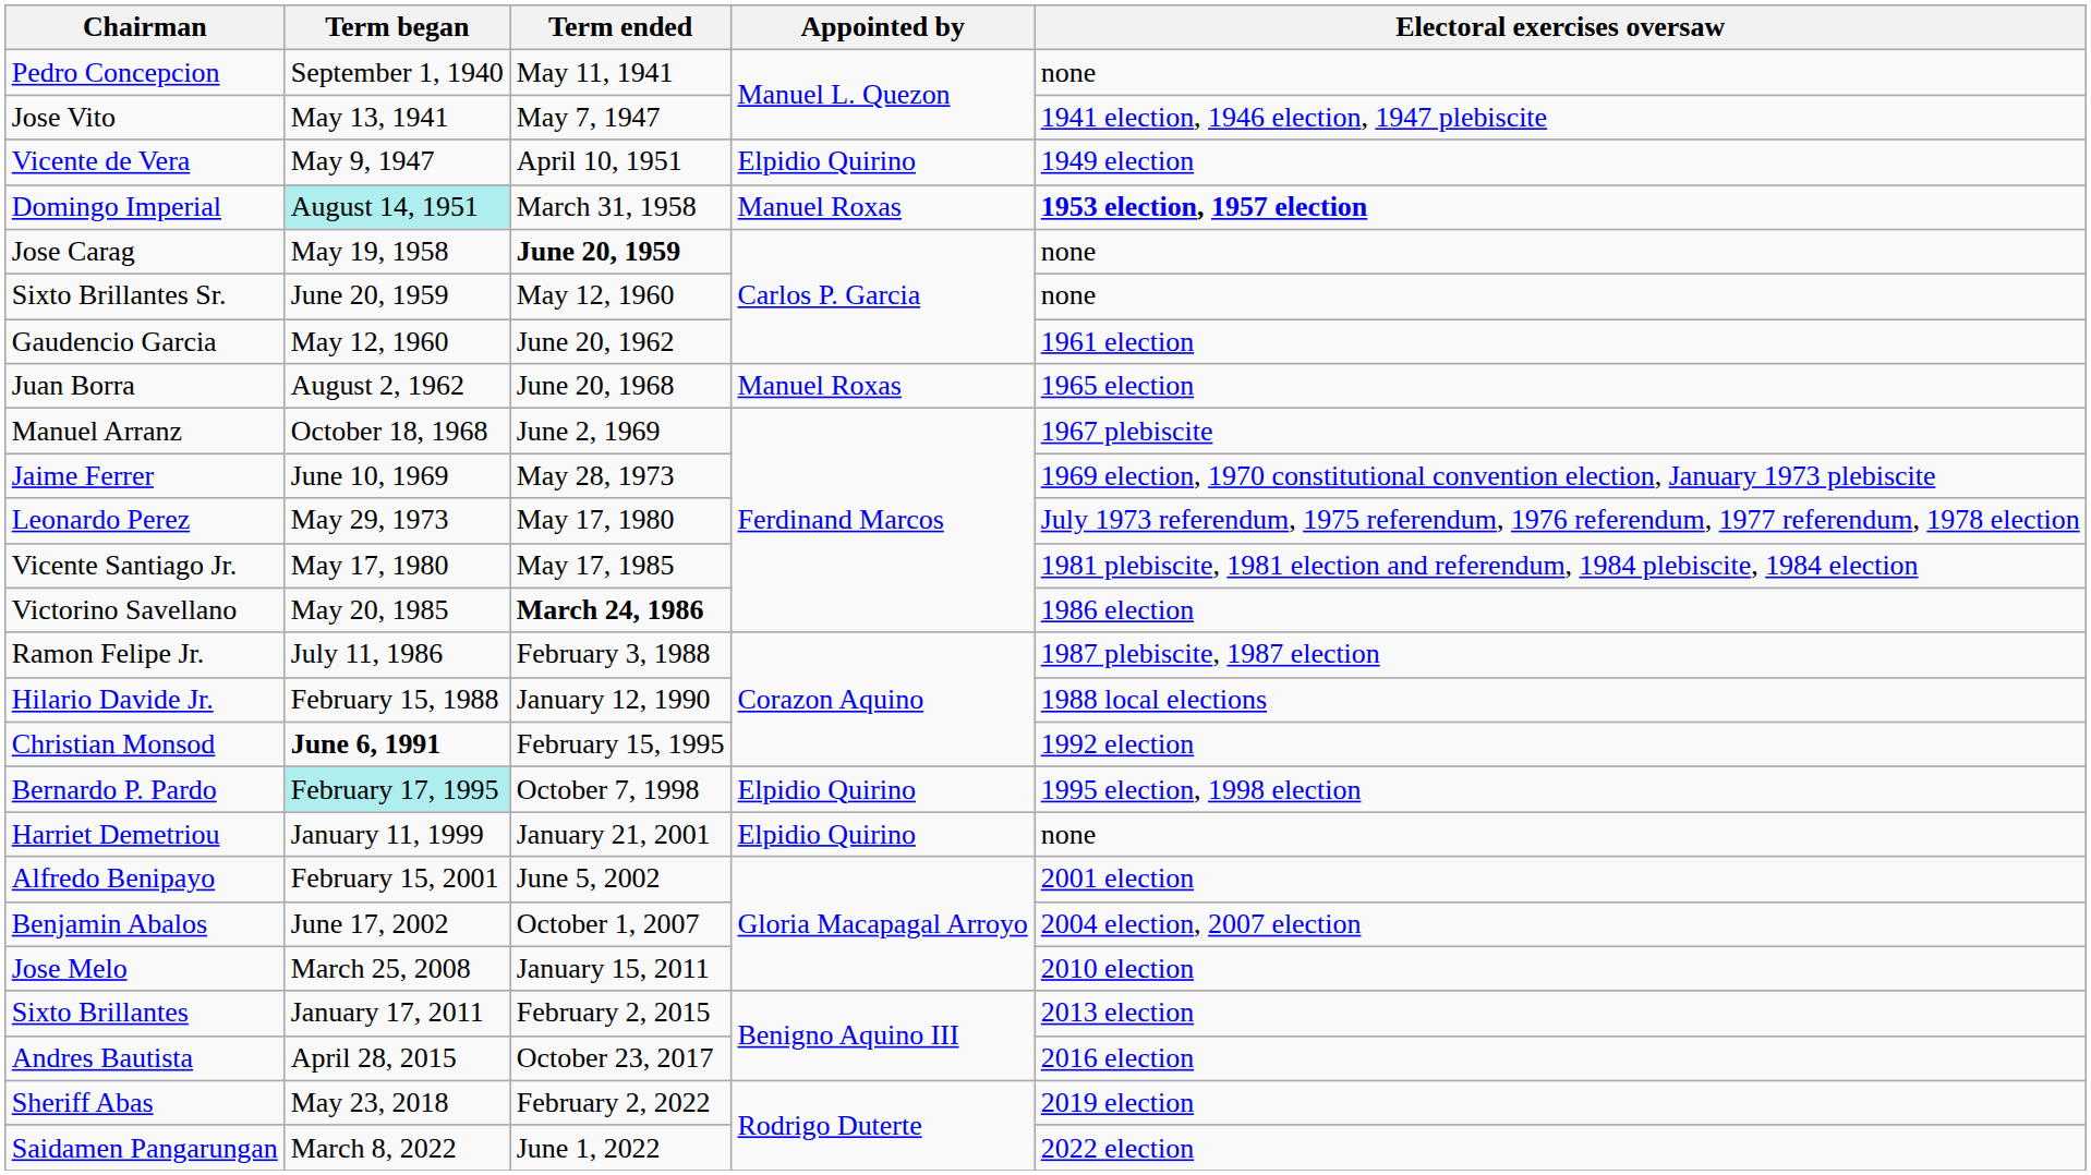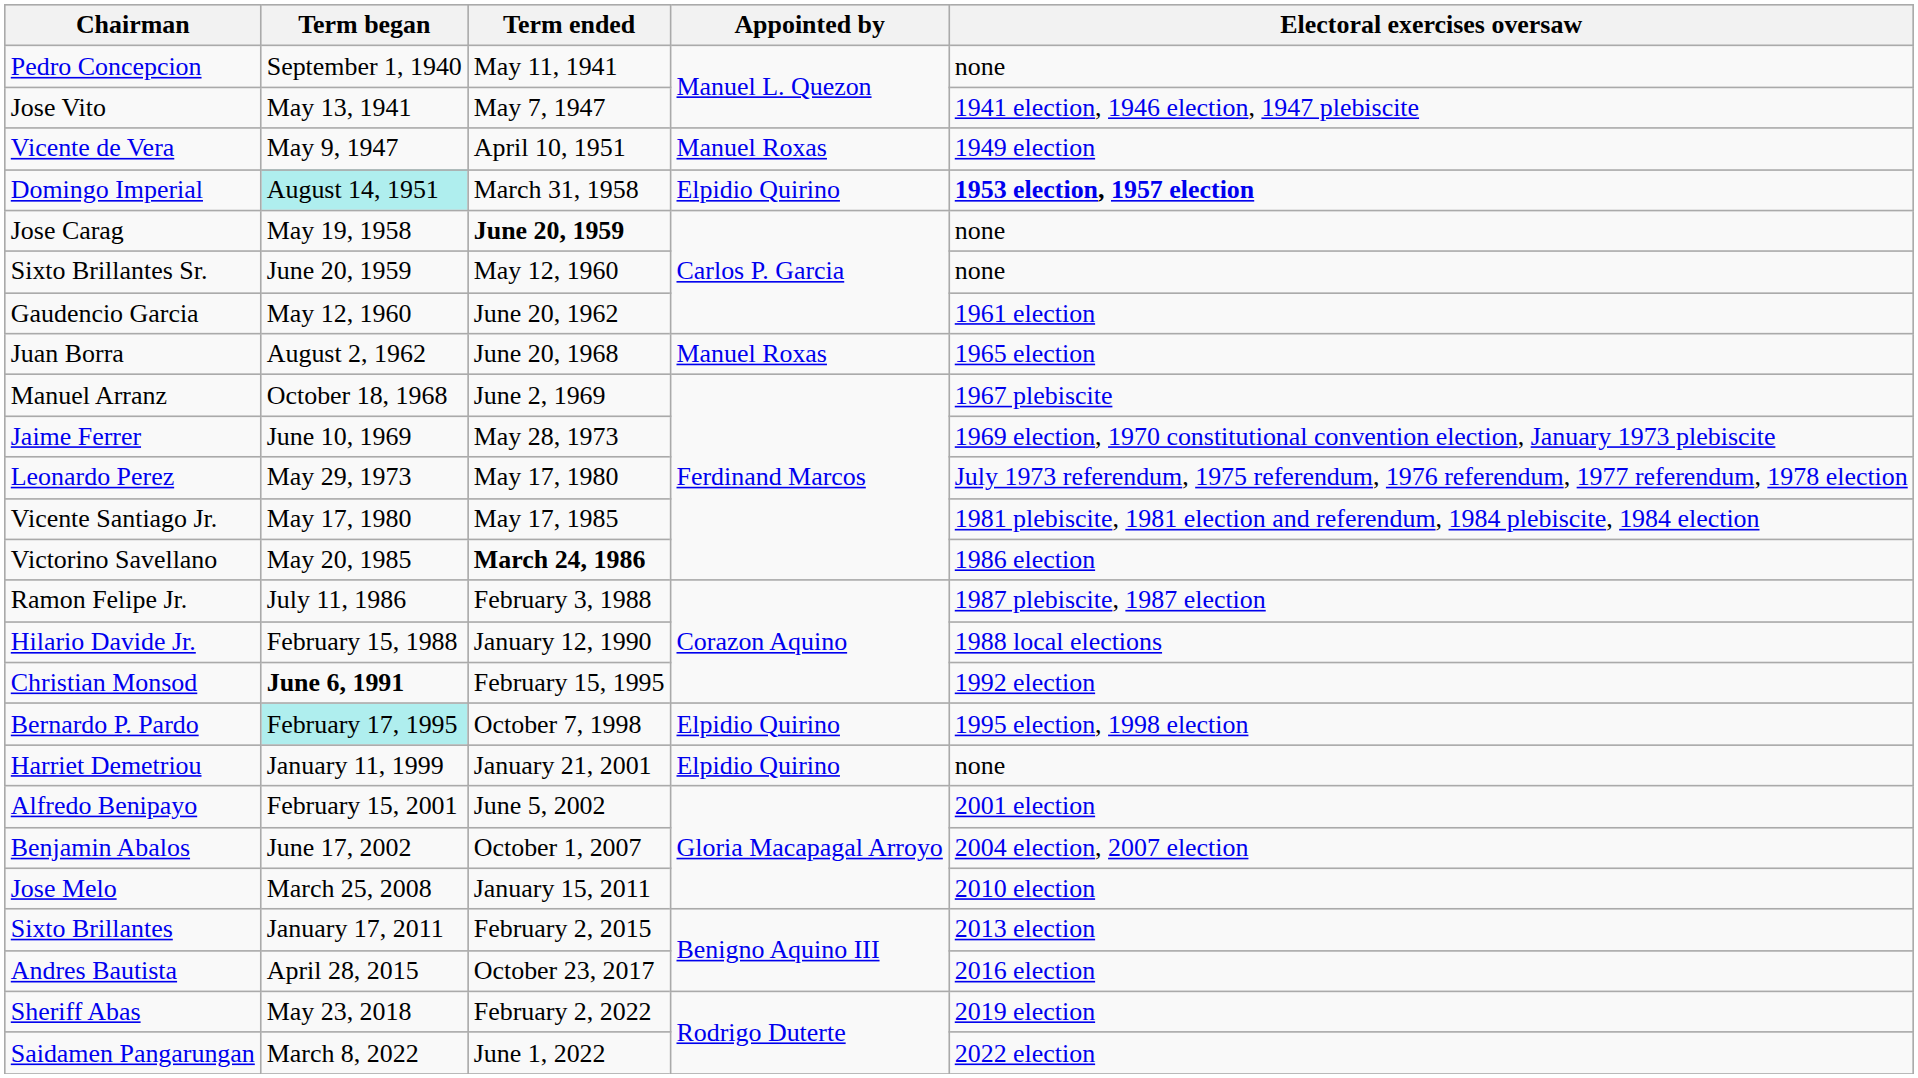 <table class="wikitable">
 <tr>
 <th>Chairman</th>
 <th>Term began</th>
 <th>Term ended</th>
 <th>Appointed by</th>
 <th>Electoral exercises oversaw</th>
 </tr>
 <tr>
 <td><a href='#'>Pedro Concepcion</a></td>
 <td>September 1, 1940</td>
 <td>May 11, 1941</td>
 <td rowspan="2"><a href='#'>Manuel L. Quezon</a></td>
 <td>none</td>
 </tr>
 <tr>
 <td>Jose Vito</td>
 <td>May 13, 1941</td>
 <td>May 7, 1947</td>
 <td><a href='#'>1941 election</a>, <a href='#'>1946 election</a>, <a href='#'>1947 plebiscite</a></td>
 </tr>
 <tr>
 <td><a href='#'>Vicente de Vera</a></td>
 <td>May 9, 1947</td>
 <td>April 10, 1951</td>
-<td><a href='#'>Elpidio Quirino</a></td>
+<td><a href='#'>Manuel Roxas</a></td>
 <td><a href='#'>1949 election</a></td>
 </tr>
 <tr>
 <td><a href='#'>Domingo Imperial</a></td>
 <td style="background: paleturquoise;">August 14, 1951</td>
 <td>March 31, 1958</td>
-<td><a href='#'>Manuel Roxas</a></td>
+<td><a href='#'>Elpidio Quirino</a></td>
 <td><strong><a href='#'>1953 election</a>, <a href='#'>1957 election</a></strong></td>
 </tr>
 <tr>
 <td>Jose Carag</td>
 <td>May 19, 1958</td>
 <td><strong>June 20, 1959</strong></td>
 <td rowspan="3"><a href='#'>Carlos P. Garcia</a></td>
 <td>none</td>
 </tr>
 <tr>
 <td>Sixto Brillantes Sr.</td>
 <td>June 20, 1959</td>
 <td>May 12, 1960</td>
 <td>none</td>
 </tr>
 <tr>
 <td>Gaudencio Garcia</td>
 <td>May 12, 1960</td>
 <td>June 20, 1962</td>
 <td><a href='#'>1961 election</a></td>
 </tr>
 <tr>
 <td>Juan Borra</td>
 <td>August 2, 1962</td>
 <td>June 20, 1968</td>
 <td><a href='#'>Manuel Roxas</a></td>
 <td><a href='#'>1965 election</a></td>
 </tr>
 <tr>
 <td>Manuel Arranz</td>
 <td>October 18, 1968</td>
 <td>June 2, 1969</td>
 <td rowspan="5"><a href='#'>Ferdinand Marcos</a></td>
 <td><a href='#'>1967 plebiscite</a></td>
 </tr>
 <tr>
 <td><a href='#'>Jaime Ferrer</a></td>
 <td>June 10, 1969</td>
 <td>May 28, 1973</td>
 <td><a href='#'>1969 election</a>, <a href='#'>1970 constitutional convention election</a>, <a href='#'>January 1973 plebiscite</a></td>
 </tr>
 <tr>
 <td><a href='#'>Leonardo Perez</a></td>
 <td>May 29, 1973</td>
 <td>May 17, 1980</td>
 <td><a href='#'>July 1973 referendum</a>, <a href='#'>1975 referendum</a>, <a href='#'>1976 referendum</a>, <a href='#'>1977 referendum</a>, <a href='#'>1978 election</a></td>
 </tr>
 <tr>
 <td>Vicente Santiago Jr.</td>
 <td>May 17, 1980</td>
 <td>May 17, 1985</td>
 <td><a href='#'>1981 plebiscite</a>, <a href='#'>1981 election and referendum</a>, <a href='#'>1984 plebiscite</a>, <a href='#'>1984 election</a></td>
 </tr>
 <tr>
 <td>Victorino Savellano</td>
 <td>May 20, 1985</td>
 <td><strong>March 24, 1986</strong></td>
 <td><a href='#'>1986 election</a></td>
 </tr>
 <tr>
 <td>Ramon Felipe Jr.</td>
 <td>July 11, 1986</td>
 <td>February 3, 1988</td>
 <td rowspan="3"><a href='#'>Corazon Aquino</a></td>
 <td><a href='#'>1987 plebiscite</a>, <a href='#'>1987 election</a></td>
 </tr>
 <tr>
 <td><a href='#'>Hilario Davide Jr.</a></td>
 <td>February 15, 1988</td>
 <td>January 12, 1990</td>
 <td><a href='#'>1988 local elections</a></td>
 </tr>
 <tr>
 <td><a href='#'>Christian Monsod</a></td>
 <td><strong>June 6, 1991</strong></td>
 <td>February 15, 1995</td>
 <td><a href='#'>1992 election</a></td>
 </tr>
 <tr>
 <td><a href='#'>Bernardo P. Pardo</a></td>
 <td style="background: paleturquoise;">February 17, 1995</td>
 <td>October 7, 1998</td>
 <td><a href='#'>Elpidio Quirino</a></td>
 <td><a href='#'>1995 election</a>, <a href='#'>1998 election</a></td>
 </tr>
 <tr>
 <td><a href='#'>Harriet Demetriou</a></td>
 <td>January 11, 1999</td>
 <td>January 21, 2001</td>
 <td><a href='#'>Elpidio Quirino</a></td>
 <td>none</td>
 </tr>
 <tr>
 <td><a href='#'>Alfredo Benipayo</a></td>
 <td>February 15, 2001</td>
 <td>June 5, 2002</td>
 <td rowspan="3"><a href='#'>Gloria Macapagal Arroyo</a></td>
 <td><a href='#'>2001 election</a></td>
 </tr>
 <tr>
 <td><a href='#'>Benjamin Abalos</a></td>
 <td>June 17, 2002</td>
 <td>October 1, 2007</td>
 <td><a href='#'>2004 election</a>, <a href='#'>2007 election</a></td>
 </tr>
 <tr>
 <td><a href='#'>Jose Melo</a></td>
 <td>March 25, 2008</td>
 <td>January 15, 2011</td>
 <td><a href='#'>2010 election</a></td>
 </tr>
 <tr>
 <td><a href='#'>Sixto Brillantes</a></td>
 <td>January 17, 2011</td>
 <td>February 2, 2015</td>
 <td rowspan="2"><a href='#'>Benigno Aquino III</a></td>
 <td><a href='#'>2013 election</a></td>
 </tr>
 <tr>
 <td><a href='#'>Andres Bautista</a></td>
 <td>April 28, 2015</td>
 <td>October 23, 2017</td>
 <td><a href='#'>2016 election</a></td>
 </tr>
 <tr>
 <td><a href='#'>Sheriff Abas</a></td>
 <td>May 23, 2018</td>
 <td>February 2, 2022</td>
 <td rowspan="2"><a href='#'>Rodrigo Duterte</a></td>
 <td><a href='#'>2019 election</a></td>
 </tr>
 <tr>
 <td><a href='#'>Saidamen Pangarungan</a></td>
 <td>March 8, 2022</td>
 <td>June 1, 2022</td>
 <td><a href='#'>2022 election</a></td>
 </tr>
 </table>
